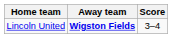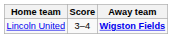 <table class="wikitable" style="text-align: center; font-size:85%">
 <tr>
 <th>Home team</th>
+<th>Score</th>
 <th>Away team</th>
-<th>Score</th>
 </tr>
 <tr>
 <td><a href='#'>Lincoln United</a></td>
+<td>3–4</td>
 <td><strong><a href='#'>Wigston Fields</a></strong></td>
-<td>3–4</td>
 </tr>
 </table>
